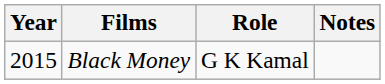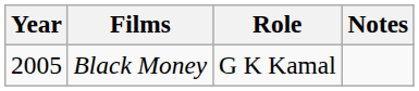 <table class="wikitable">
 <tr>
 <th>Year</th>
 <th>Films</th>
 <th>Role</th>
 <th>Notes</th>
 </tr>
 <tr>
-<td>2015</td>
+<td>2005</td>
 <td><em>Black Money</em></td>
 <td>G K Kamal</td>
 <td></td>
 </tr>
 </table>
